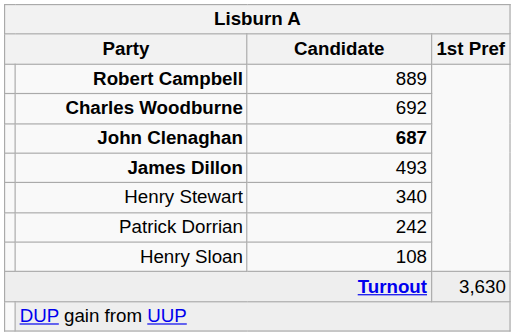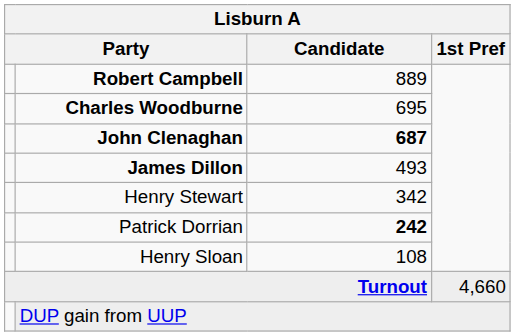 <table class="wikitable">
 <tr>
 <th colspan="4" align="center">Lisburn A</th>
 </tr>
 <tr>
 <th colspan="2" align="center" width=200>Party</th>
 <th width=150>Candidate</th>
 <th width=60>1st Pref</th>
 </tr>
 <tr>
 <td></td>
 <td align="right"><strong>Robert Campbell</strong></td>
 <td align="right">889</td>
 </tr>
 <tr>
 <td></td>
 <td align="right"><strong>Charles Woodburne</strong></td>
-<td align="right">692</td>
+<td align="right">695</td>
 </tr>
 <tr>
 <td></td>
 <td align="right"><strong>John Clenaghan</strong></td>
 <td align="right"><strong>687</strong></td>
 </tr>
 <tr>
 <td></td>
 <td align="right"><strong>James Dillon</strong></td>
 <td align="right">493</td>
 </tr>
 <tr>
 <td></td>
 <td align="right">Henry Stewart</td>
-<td align="right">340</td>
+<td align="right">342</td>
 </tr>
 <tr>
 <td></td>
 <td align="right">Patrick Dorrian</td>
-<td align="right">242</td>
+<td align="right"><strong>242</strong></td>
 </tr>
 <tr>
 <td></td>
 <td align="right">Henry Sloan</td>
 <td align="right">108</td>
 </tr>
 <tr bgcolor="EEEEEE">
 <td colspan=3 align="right"><strong><a href='#'>Turnout</a></strong></td>
-<td align="right">3,630</td>
+<td align="right">4,660</td>
 </tr>
 <tr>
 <td bgcolor=></td>
 <td colspan=3 bgcolor="EEEEEE"><a href='#'>DUP</a> gain from <a href='#'>UUP</a></td>
 </tr>
 </table>
